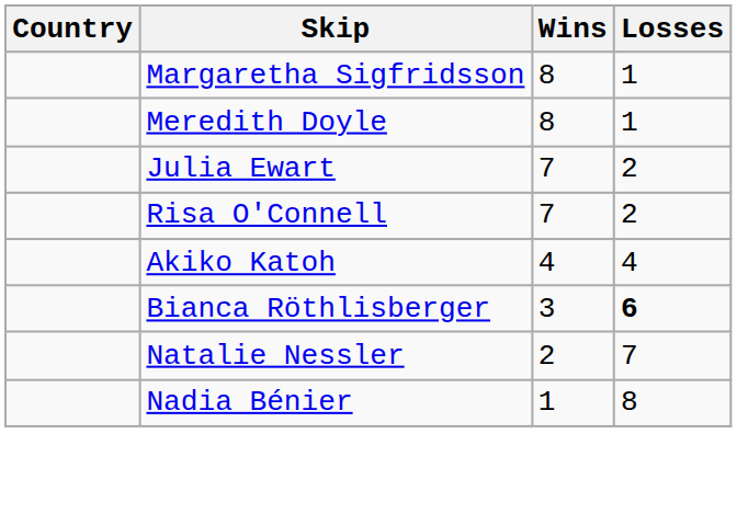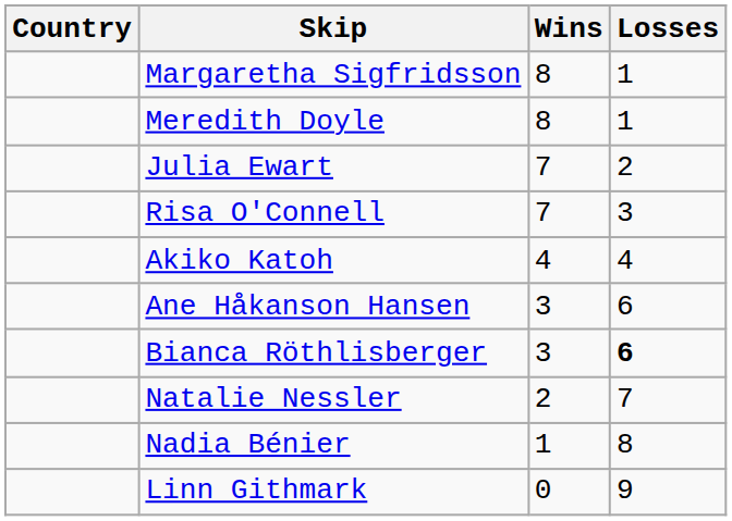 <table class="wikitable">
 <tr>
 <th>Country</th>
 <th>Skip</th>
 <th>Wins</th>
 <th>Losses</th>
 </tr>
 <tr>
 <td></td>
 <td><a href='#'>Margaretha Sigfridsson</a></td>
 <td>8</td>
 <td>1</td>
 </tr>
 <tr>
 <td></td>
 <td><a href='#'>Meredith Doyle</a></td>
 <td>8</td>
 <td>1</td>
 </tr>
 <tr>
 <td></td>
 <td><a href='#'>Julia Ewart</a></td>
 <td>7</td>
 <td>2</td>
 </tr>
 <tr>
 <td></td>
 <td><a href='#'>Risa O'Connell</a></td>
 <td>7</td>
-<td>2</td>
+<td>3</td>
 </tr>
 <tr>
 <td></td>
 <td><a href='#'>Akiko Katoh</a></td>
 <td>4</td>
 <td>4</td>
+</tr>
+<tr>
+<td></td>
+<td><a href='#'>Ane Håkanson Hansen</a></td>
+<td>3</td>
+<td>6</td>
 </tr>
 <tr>
 <td></td>
 <td><a href='#'>Bianca Röthlisberger</a></td>
 <td>3</td>
 <td><strong>6</strong></td>
 </tr>
 <tr>
 <td></td>
 <td><a href='#'>Natalie Nessler</a></td>
 <td>2</td>
 <td>7</td>
 </tr>
 <tr>
 <td></td>
 <td><a href='#'>Nadia Bénier</a></td>
 <td>1</td>
 <td>8</td>
 </tr>
+<tr>
+<td></td>
+<td><a href='#'>Linn Githmark</a></td>
+<td>0</td>
+<td>9</td>
+</tr>
 </table>
